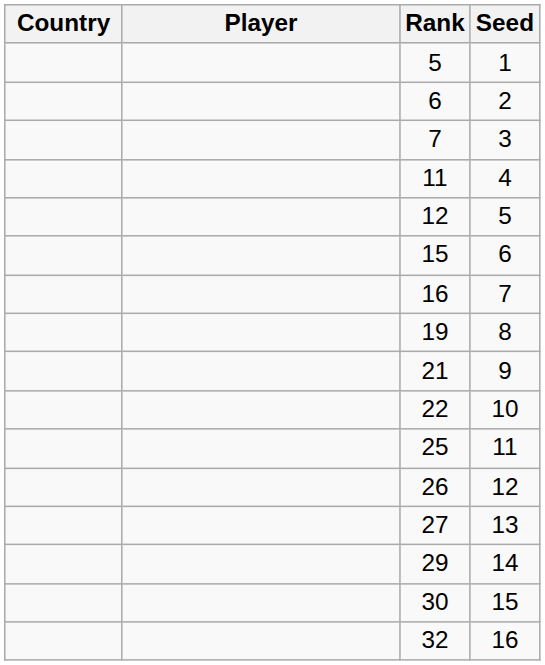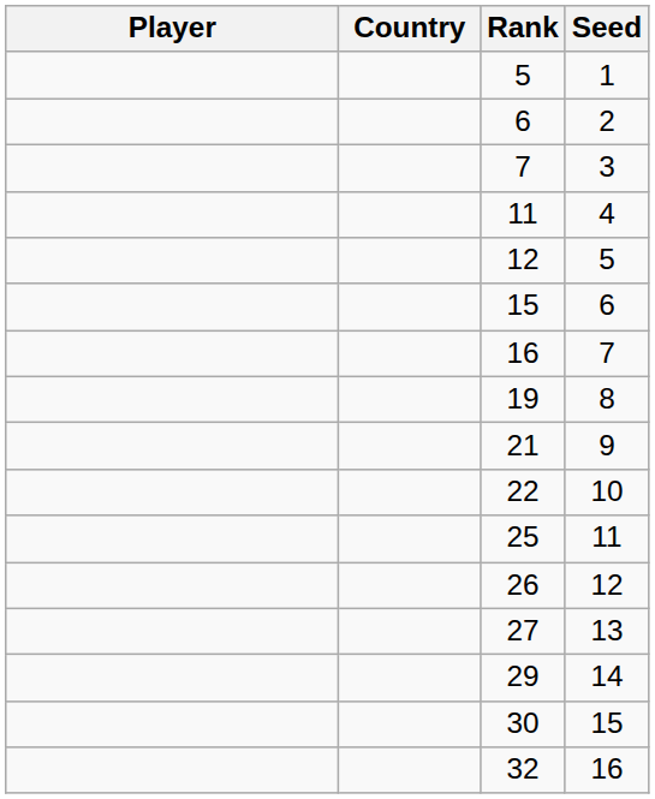 <table class="sortable wikitable" border="1">
 <tr>
+<th width="175">Player</th>
 <th width="70">Country</th>
-<th width="175">Player</th>
 <th>Rank</th>
 <th>Seed</th>
 </tr>
 <tr>
 <td></td>
 <td></td>
 <td align="center">5</td>
 <td align="center">1</td>
 </tr>
 <tr>
 <td></td>
 <td></td>
 <td align="center">6</td>
 <td align="center">2</td>
 </tr>
 <tr>
 <td></td>
 <td></td>
 <td align="center">7</td>
 <td align="center">3</td>
 </tr>
 <tr>
 <td></td>
 <td></td>
 <td align="center">11</td>
 <td align="center">4</td>
 </tr>
 <tr>
 <td></td>
 <td></td>
 <td align="center">12</td>
 <td align="center">5</td>
 </tr>
 <tr>
 <td></td>
 <td></td>
 <td align="center">15</td>
 <td align="center">6</td>
 </tr>
 <tr>
 <td></td>
 <td></td>
 <td align="center">16</td>
 <td align="center">7</td>
 </tr>
 <tr>
 <td></td>
 <td></td>
 <td align="center">19</td>
 <td align="center">8</td>
 </tr>
 <tr>
 <td></td>
 <td></td>
 <td align="center">21</td>
 <td align="center">9</td>
 </tr>
 <tr>
 <td></td>
 <td></td>
 <td align="center">22</td>
 <td align="center">10</td>
 </tr>
 <tr>
 <td></td>
 <td></td>
 <td align="center">25</td>
 <td align="center">11</td>
 </tr>
 <tr>
 <td></td>
 <td></td>
 <td align="center">26</td>
 <td align="center">12</td>
 </tr>
 <tr>
 <td></td>
 <td></td>
 <td align="center">27</td>
 <td align="center">13</td>
 </tr>
 <tr>
 <td></td>
 <td></td>
 <td align="center">29</td>
 <td align="center">14</td>
 </tr>
 <tr>
 <td></td>
 <td></td>
 <td align="center">30</td>
 <td align="center">15</td>
 </tr>
 <tr>
 <td></td>
 <td></td>
 <td align="center">32</td>
 <td align="center">16</td>
 </tr>
 </table>
